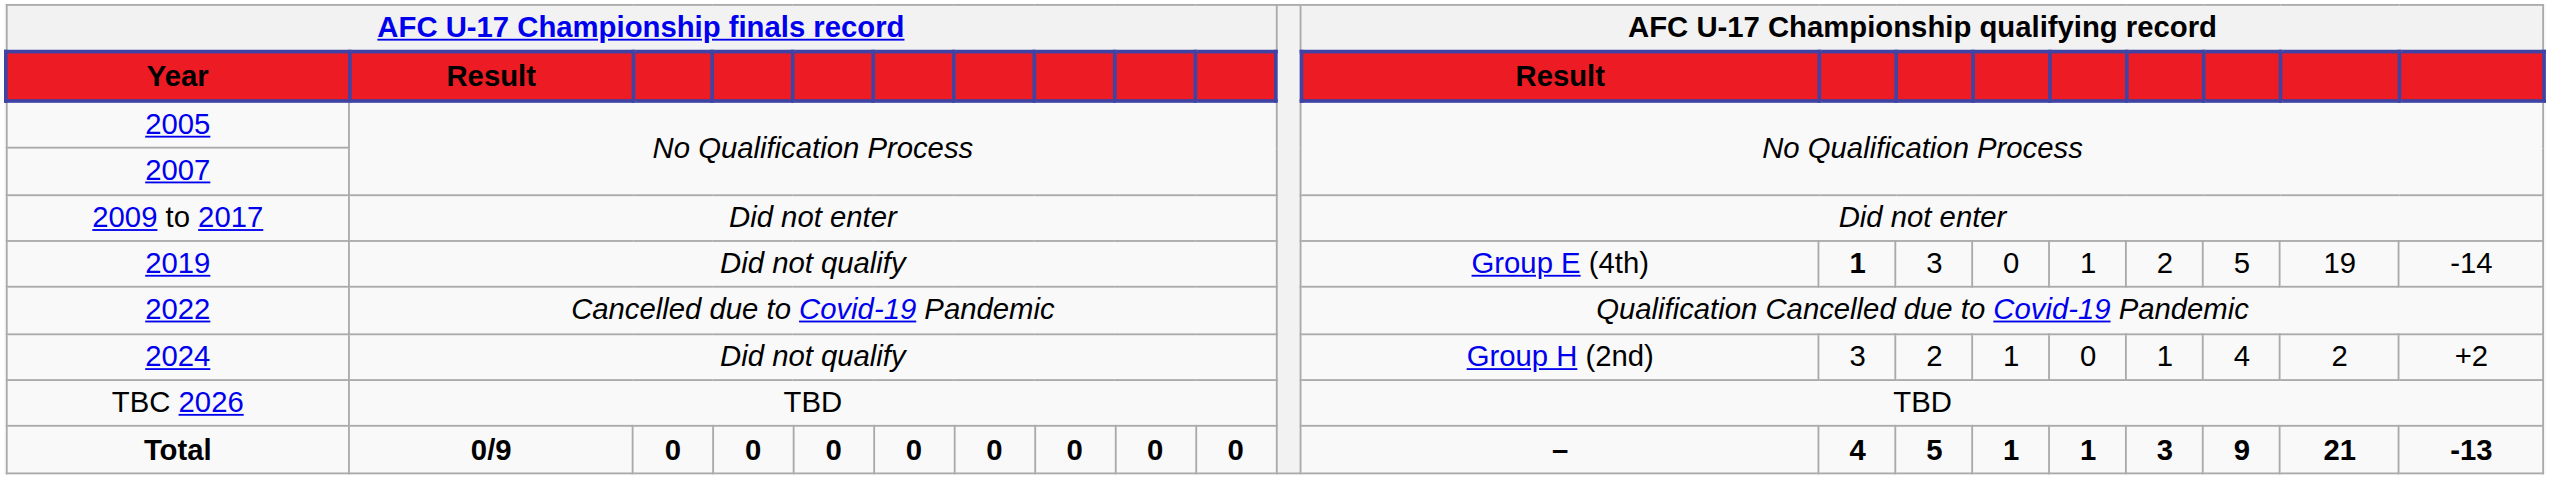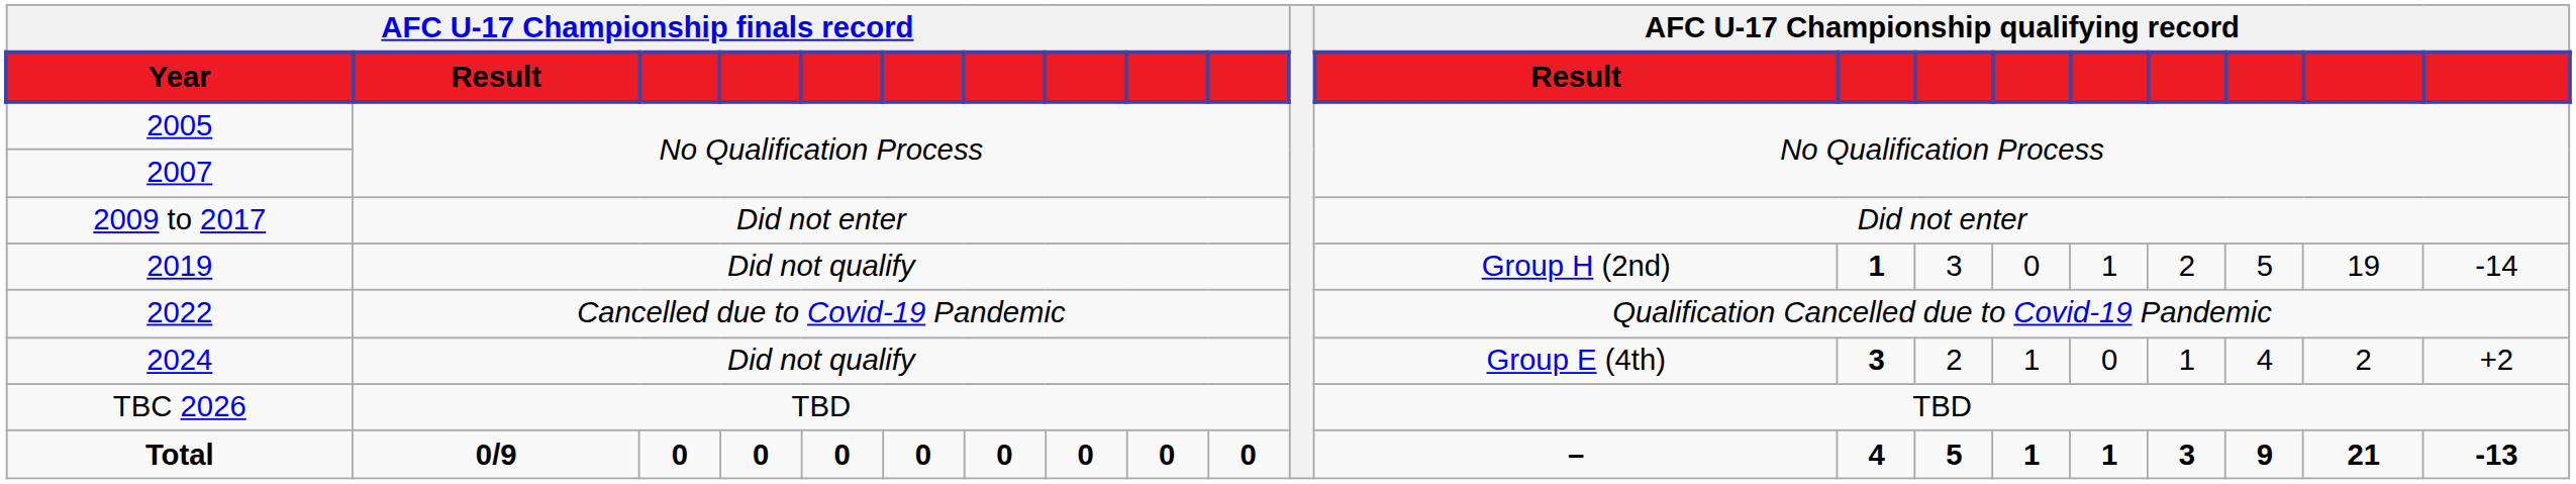 <table Class = "wikitable" style = "text-align: center; width:70%;">
 <tr>
 <th colspan=10><a href='#'>AFC U-17 Championship finals record</a></th>
 <th style="width:1%;" rowspan="42"></th>
 <th colspan=9>AFC U-17 Championship qualifying record</th>
 </tr>
 <tr>
 <th style="background:#ED1C24;border: 2px solid #3F43A4;"><span>Year</span></th>
 <th style="background:#ED1C24;border: 2px solid #3F43A4;"><span>Result</span></th>
 <th style="background:#ED1C24;border: 2px solid #3F43A4;"><span></span></th>
 <th style="background:#ED1C24;border: 2px solid #3F43A4;"><span></span></th>
 <th style="background:#ED1C24;border: 2px solid #3F43A4;"><span></span></th>
 <th style="background:#ED1C24;border: 2px solid #3F43A4;"><span></span></th>
 <th style="background:#ED1C24;border: 2px solid #3F43A4;"><span></span></th>
 <th style="background:#ED1C24;border: 2px solid #3F43A4;"><span></span></th>
 <th style="background:#ED1C24;border: 2px solid #3F43A4;"><span></span></th>
 <th style="background:#ED1C24;border: 2px solid #3F43A4;"><span></span></th>
 <th style="background:#ED1C24;border: 2px solid #3F43A4;"><span>Result</span></th>
 <th style="background:#ED1C24;border: 2px solid #3F43A4;"><span></span></th>
 <th style="background:#ED1C24;border: 2px solid #3F43A4;"><span></span></th>
 <th style="background:#ED1C24;border: 2px solid #3F43A4;"><span></span></th>
 <th style="background:#ED1C24;border: 2px solid #3F43A4;"><span></span></th>
 <th style="background:#ED1C24;border: 2px solid #3F43A4;"><span></span></th>
 <th style="background:#ED1C24;border: 2px solid #3F43A4;"><span></span></th>
 <th style="background:#ED1C24;border: 2px solid #3F43A4;"><span></span></th>
 <th style="background:#ED1C24;border: 2px solid #3F43A4;"><span></span></th>
 </tr>
 <tr>
 <td> <a href='#'>2005</a></td>
 <td colspan=9 rowspan=2><em>No Qualification Process</em></td>
 <td colspan=9 rowspan=2><em>No Qualification Process</em></td>
 </tr>
 <tr>
 <td> <a href='#'>2007</a></td>
 </tr>
 <tr>
 <td> <a href='#'>2009</a> to  <a href='#'>2017</a></td>
 <td colspan=9><em>Did not enter</em></td>
 <td colspan=9><em>Did not enter</em></td>
 </tr>
 <tr>
 <td> <a href='#'>2019</a></td>
 <td colspan=9><em>Did not qualify</em></td>
-<td><a href='#'>Group E</a> (4th)</td>
+<td><a href='#'>Group H</a> (2nd)</td>
 <td><strong>1</strong></td>
 <td>3</td>
 <td>0</td>
 <td>1</td>
 <td>2</td>
 <td>5</td>
 <td>19</td>
 <td>-14</td>
 </tr>
 <tr>
 <td> <a href='#'>2022</a></td>
 <td colspan=9><em>Cancelled due to <a href='#'>Covid-19</a> Pandemic</em></td>
 <td colspan=9><em>Qualification Cancelled due to <a href='#'>Covid-19</a> Pandemic</em></td>
 </tr>
 <tr>
 <td> <a href='#'>2024</a></td>
 <td colspan=9><em>Did not qualify</em></td>
-<td><a href='#'>Group H</a> (2nd)</td>
-<td>3</td>
+<td><a href='#'>Group E</a> (4th)</td>
+<td><strong>3</strong></td>
 <td>2</td>
 <td>1</td>
 <td>0</td>
 <td>1</td>
 <td>4</td>
 <td>2</td>
 <td>+2</td>
 </tr>
 <tr>
 <td>TBC <a href='#'>2026</a></td>
 <td colspan=9>TBD</td>
 <td colspan=9>TBD</td>
 </tr>
 <tr>
 <td><strong>Total</strong></td>
 <td><strong>0/9</strong></td>
 <td><strong>0</strong></td>
 <td><strong>0</strong></td>
 <td><strong>0</strong></td>
 <td><strong>0</strong></td>
 <td><strong>0</strong></td>
 <td><strong>0</strong></td>
 <td><strong>0</strong></td>
 <td><strong>0</strong></td>
 <td><strong>–</strong></td>
 <td><strong>4</strong></td>
 <td><strong>5</strong></td>
 <td><strong>1</strong></td>
 <td><strong>1</strong></td>
 <td><strong>3</strong></td>
 <td><strong>9</strong></td>
 <td><strong>21</strong></td>
 <td><strong>-13</strong></td>
 </tr>
 </table>
